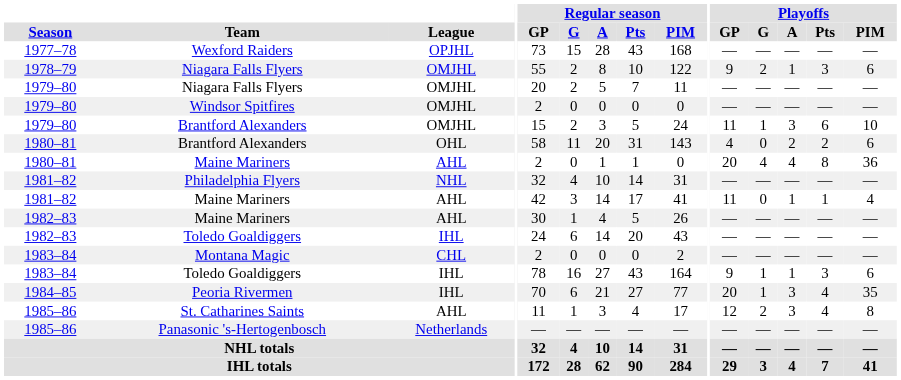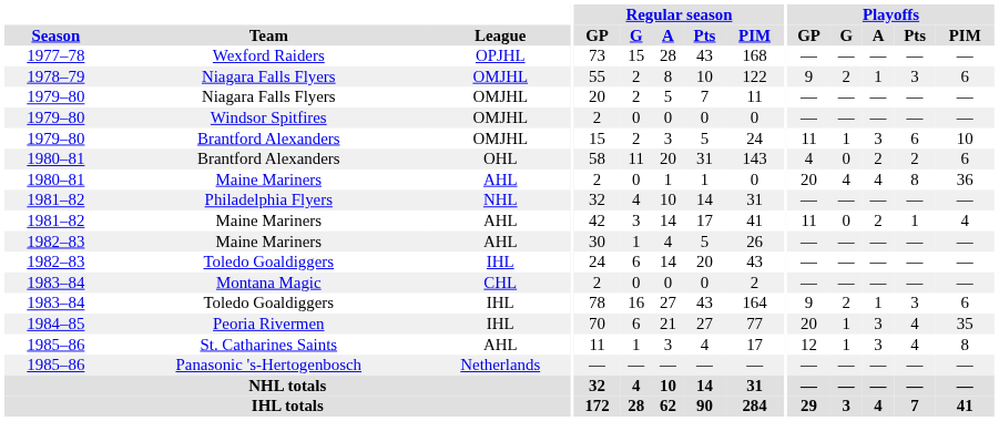 <table border="0" cellpadding="1" cellspacing="0" style="text-align:center; width:60em">
 <tr bgcolor="#e0e0e0">
 <th colspan="3" bgcolor="#ffffff"></th>
 <th rowspan="99" bgcolor="#ffffff"></th>
 <th colspan="5"><a href='#'>Regular season</a></th>
 <th rowspan="99" bgcolor="#ffffff"></th>
 <th colspan="5"><a href='#'>Playoffs</a></th>
 </tr>
 <tr bgcolor="#e0e0e0">
 <th><a href='#'>Season</a></th>
 <th>Team</th>
 <th>League</th>
 <th>GP</th>
 <th><a href='#'>G</a></th>
 <th><a href='#'>A</a></th>
 <th><a href='#'>Pts</a></th>
 <th><a href='#'>PIM</a></th>
 <th>GP</th>
 <th>G</th>
 <th>A</th>
 <th>Pts</th>
 <th>PIM</th>
 </tr>
 <tr>
 <td><a href='#'>1977–78</a></td>
 <td><a href='#'>Wexford Raiders</a></td>
 <td><a href='#'>OPJHL</a></td>
 <td>73</td>
 <td>15</td>
 <td>28</td>
 <td>43</td>
 <td>168</td>
 <td>—</td>
 <td>—</td>
 <td>—</td>
 <td>—</td>
 <td>—</td>
 </tr>
 <tr bgcolor="#f0f0f0">
 <td><a href='#'>1978–79</a></td>
 <td><a href='#'>Niagara Falls Flyers</a></td>
 <td><a href='#'>OMJHL</a></td>
 <td>55</td>
 <td>2</td>
 <td>8</td>
 <td>10</td>
 <td>122</td>
 <td>9</td>
 <td>2</td>
 <td>1</td>
 <td>3</td>
 <td>6</td>
 </tr>
 <tr>
 <td><a href='#'>1979–80</a></td>
 <td>Niagara Falls Flyers</td>
 <td>OMJHL</td>
 <td>20</td>
 <td>2</td>
 <td>5</td>
 <td>7</td>
 <td>11</td>
 <td>—</td>
 <td>—</td>
 <td>—</td>
 <td>—</td>
 <td>—</td>
 </tr>
 <tr bgcolor="#f0f0f0">
 <td><a href='#'>1979–80</a></td>
 <td><a href='#'>Windsor Spitfires</a></td>
 <td>OMJHL</td>
 <td>2</td>
 <td>0</td>
 <td>0</td>
 <td>0</td>
 <td>0</td>
 <td>—</td>
 <td>—</td>
 <td>—</td>
 <td>—</td>
 <td>—</td>
 </tr>
 <tr>
 <td><a href='#'>1979–80</a></td>
 <td><a href='#'>Brantford Alexanders</a></td>
 <td>OMJHL</td>
 <td>15</td>
 <td>2</td>
 <td>3</td>
 <td>5</td>
 <td>24</td>
 <td>11</td>
 <td>1</td>
 <td>3</td>
 <td>6</td>
 <td>10</td>
 </tr>
 <tr bgcolor="#f0f0f0">
 <td><a href='#'>1980–81</a></td>
 <td>Brantford Alexanders</td>
 <td>OHL</td>
 <td>58</td>
 <td>11</td>
 <td>20</td>
 <td>31</td>
 <td>143</td>
 <td>4</td>
 <td>0</td>
 <td>2</td>
 <td>2</td>
 <td>6</td>
 </tr>
 <tr>
 <td><a href='#'>1980–81</a></td>
 <td><a href='#'>Maine Mariners</a></td>
 <td><a href='#'>AHL</a></td>
 <td>2</td>
 <td>0</td>
 <td>1</td>
 <td>1</td>
 <td>0</td>
 <td>20</td>
 <td>4</td>
 <td>4</td>
 <td>8</td>
 <td>36</td>
 </tr>
 <tr bgcolor="#f0f0f0">
 <td><a href='#'>1981–82</a></td>
 <td><a href='#'>Philadelphia Flyers</a></td>
 <td><a href='#'>NHL</a></td>
 <td>32</td>
 <td>4</td>
 <td>10</td>
 <td>14</td>
 <td>31</td>
 <td>—</td>
 <td>—</td>
 <td>—</td>
 <td>—</td>
 <td>—</td>
 </tr>
 <tr>
 <td><a href='#'>1981–82</a></td>
 <td>Maine Mariners</td>
 <td>AHL</td>
 <td>42</td>
 <td>3</td>
 <td>14</td>
 <td>17</td>
 <td>41</td>
 <td>11</td>
 <td>0</td>
-<td>1</td>
+<td>2</td>
 <td>1</td>
 <td>4</td>
 </tr>
 <tr bgcolor="#f0f0f0">
 <td><a href='#'>1982–83</a></td>
 <td>Maine Mariners</td>
 <td>AHL</td>
 <td>30</td>
 <td>1</td>
 <td>4</td>
 <td>5</td>
 <td>26</td>
 <td>—</td>
 <td>—</td>
 <td>—</td>
 <td>—</td>
 <td>—</td>
 </tr>
 <tr>
 <td><a href='#'>1982–83</a></td>
 <td><a href='#'>Toledo Goaldiggers</a></td>
 <td><a href='#'>IHL</a></td>
 <td>24</td>
 <td>6</td>
 <td>14</td>
 <td>20</td>
 <td>43</td>
 <td>—</td>
 <td>—</td>
 <td>—</td>
 <td>—</td>
 <td>—</td>
 </tr>
 <tr bgcolor="#f0f0f0">
 <td><a href='#'>1983–84</a></td>
 <td><a href='#'>Montana Magic</a></td>
 <td><a href='#'>CHL</a></td>
 <td>2</td>
 <td>0</td>
 <td>0</td>
 <td>0</td>
 <td>2</td>
 <td>—</td>
 <td>—</td>
 <td>—</td>
 <td>—</td>
 <td>—</td>
 </tr>
 <tr>
 <td><a href='#'>1983–84</a></td>
 <td>Toledo Goaldiggers</td>
 <td>IHL</td>
 <td>78</td>
 <td>16</td>
 <td>27</td>
 <td>43</td>
 <td>164</td>
 <td>9</td>
-<td>1</td>
+<td>2</td>
 <td>1</td>
 <td>3</td>
 <td>6</td>
 </tr>
 <tr bgcolor="#f0f0f0">
 <td><a href='#'>1984–85</a></td>
 <td><a href='#'>Peoria Rivermen</a></td>
 <td>IHL</td>
 <td>70</td>
 <td>6</td>
 <td>21</td>
 <td>27</td>
 <td>77</td>
 <td>20</td>
 <td>1</td>
 <td>3</td>
 <td>4</td>
 <td>35</td>
 </tr>
 <tr>
 <td><a href='#'>1985–86</a></td>
 <td><a href='#'>St. Catharines Saints</a></td>
 <td>AHL</td>
 <td>11</td>
 <td>1</td>
 <td>3</td>
 <td>4</td>
 <td>17</td>
 <td>12</td>
-<td>2</td>
+<td>1</td>
 <td>3</td>
 <td>4</td>
 <td>8</td>
 </tr>
 <tr bgcolor="#f0f0f0">
 <td><a href='#'>1985–86</a></td>
 <td><a href='#'>Panasonic 's-Hertogenbosch</a></td>
 <td><a href='#'>Netherlands</a></td>
 <td>—</td>
 <td>—</td>
 <td>—</td>
 <td>—</td>
 <td>—</td>
 <td>—</td>
 <td>—</td>
 <td>—</td>
 <td>—</td>
 <td>—</td>
 </tr>
 <tr>
 </tr>
 <tr ALIGN="center" bgcolor="#e0e0e0">
 <th colspan="3">NHL totals</th>
 <th ALIGN="center">32</th>
 <th ALIGN="center">4</th>
 <th ALIGN="center">10</th>
 <th ALIGN="center">14</th>
 <th ALIGN="center">31</th>
 <th ALIGN="center">—</th>
 <th ALIGN="center">—</th>
 <th ALIGN="center">—</th>
 <th ALIGN="center">—</th>
 <th ALIGN="center">—</th>
 </tr>
 <tr>
 </tr>
 <tr ALIGN="center" bgcolor="#e0e0e0">
 <th colspan="3">IHL totals</th>
 <th ALIGN="center">172</th>
 <th ALIGN="center">28</th>
 <th ALIGN="center">62</th>
 <th ALIGN="center">90</th>
 <th ALIGN="center">284</th>
 <th ALIGN="center">29</th>
 <th ALIGN="center">3</th>
 <th ALIGN="center">4</th>
 <th ALIGN="center">7</th>
 <th ALIGN="center">41</th>
 </tr>
 </table>
